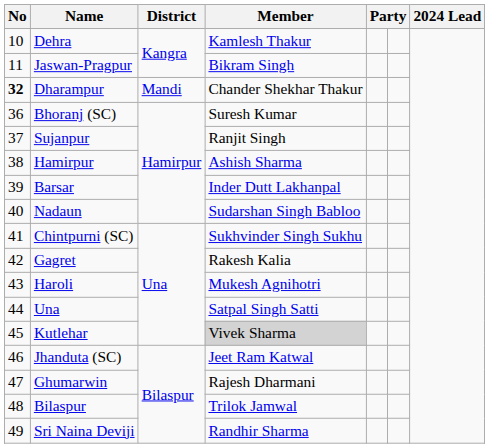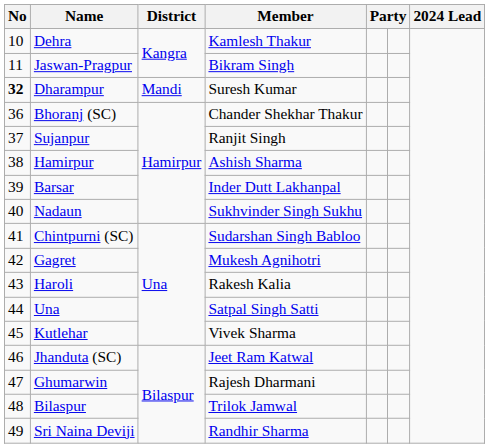 <table class="wikitable sortable">
 <tr>
 <th>No</th>
 <th>Name</th>
 <th>District</th>
 <th>Member</th>
 <th colspan="2">Party</th>
 <th colspan="2">2024 Lead</th>
 </tr>
 <tr>
 <td>10</td>
 <td><a href='#'>Dehra</a></td>
 <td rowspan="2"><a href='#'>Kangra</a></td>
 <td><a href='#'>Kamlesh Thakur</a></td>
 <td></td>
 <td></td>
 </tr>
 <tr>
 <td>11</td>
 <td><a href='#'>Jaswan-Pragpur</a></td>
 <td><a href='#'>Bikram Singh</a></td>
 <td></td>
 <td></td>
 </tr>
 <tr>
 <td><strong>32</strong></td>
 <td><a href='#'>Dharampur</a></td>
 <td><a href='#'>Mandi</a></td>
-<td>Chander Shekhar Thakur</td>
+<td>Suresh Kumar</td>
 <td></td>
 <td></td>
 </tr>
 <tr>
 <td>36</td>
 <td><a href='#'>Bhoranj</a> (SC)</td>
 <td rowspan="5"><a href='#'>Hamirpur</a></td>
-<td>Suresh Kumar</td>
+<td>Chander Shekhar Thakur</td>
 <td></td>
 <td></td>
 </tr>
 <tr>
 <td>37</td>
 <td><a href='#'>Sujanpur</a></td>
 <td>Ranjit Singh</td>
 <td></td>
 <td></td>
 </tr>
 <tr>
 <td>38</td>
 <td><a href='#'>Hamirpur</a></td>
 <td><a href='#'>Ashish Sharma</a></td>
 <td></td>
 <td></td>
 </tr>
 <tr>
 <td>39</td>
 <td><a href='#'>Barsar</a></td>
 <td><a href='#'>Inder Dutt Lakhanpal</a></td>
 <td></td>
 <td></td>
 </tr>
 <tr>
 <td>40</td>
 <td><a href='#'>Nadaun</a></td>
-<td><a href='#'>Sudarshan Singh Babloo</a></td>
+<td><a href='#'>Sukhvinder Singh Sukhu</a></td>
 <td></td>
 <td></td>
 </tr>
 <tr>
 <td>41</td>
 <td><a href='#'>Chintpurni</a> (SC)</td>
 <td rowspan="5"><a href='#'>Una</a></td>
-<td><a href='#'>Sukhvinder Singh Sukhu</a></td>
+<td><a href='#'>Sudarshan Singh Babloo</a></td>
 <td></td>
 <td></td>
 </tr>
 <tr>
 <td>42</td>
 <td><a href='#'>Gagret</a></td>
-<td>Rakesh Kalia</td>
+<td><a href='#'>Mukesh Agnihotri</a></td>
 <td></td>
 <td></td>
 </tr>
 <tr>
 <td>43</td>
 <td><a href='#'>Haroli</a></td>
-<td><a href='#'>Mukesh Agnihotri</a></td>
+<td>Rakesh Kalia</td>
 <td></td>
 <td></td>
 </tr>
 <tr>
 <td>44</td>
 <td><a href='#'>Una</a></td>
 <td><a href='#'>Satpal Singh Satti</a></td>
 <td></td>
 <td></td>
 </tr>
 <tr>
 <td>45</td>
 <td><a href='#'>Kutlehar</a></td>
-<td style="background: lightgrey;">Vivek Sharma</td>
+<td>Vivek Sharma</td>
 <td></td>
 <td></td>
 </tr>
 <tr>
 <td>46</td>
 <td><a href='#'>Jhanduta</a> (SC)</td>
 <td rowspan="4"><a href='#'>Bilaspur</a></td>
 <td><a href='#'>Jeet Ram Katwal</a></td>
 <td></td>
 <td></td>
 </tr>
 <tr>
 <td>47</td>
 <td><a href='#'>Ghumarwin</a></td>
 <td>Rajesh Dharmani</td>
 <td></td>
 <td></td>
 </tr>
 <tr>
 <td>48</td>
 <td><a href='#'>Bilaspur</a></td>
 <td><a href='#'>Trilok Jamwal</a></td>
 <td></td>
 <td></td>
 </tr>
 <tr>
 <td>49</td>
 <td><a href='#'>Sri Naina Deviji</a></td>
 <td><a href='#'>Randhir Sharma</a></td>
 <td></td>
 <td></td>
 </tr>
 </table>
